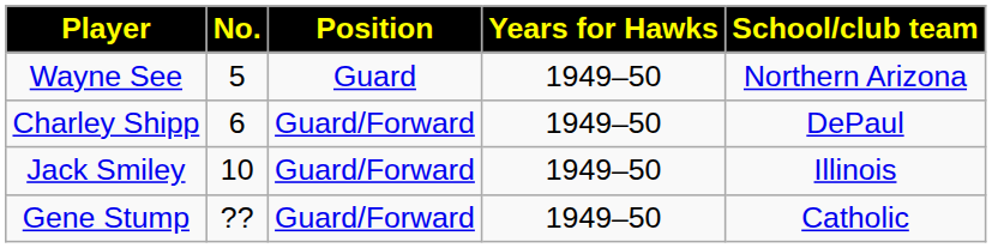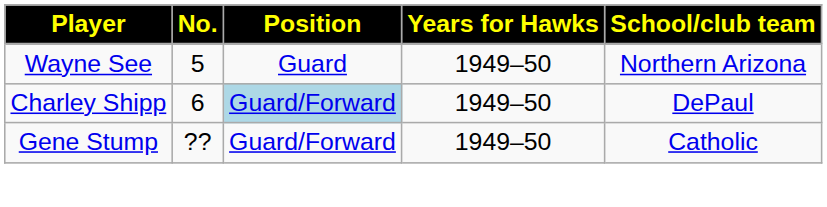 <table class="wikitable sortable sortable" style="text-align:center">
 <tr>
 <th style="background:#000000;color:#FFFF00;">Player</th>
 <th style="background:#000000;color:#FFFF00;">No.</th>
 <th style="background:#000000;color:#FFFF00;">Position</th>
 <th style="background:#000000;color:#FFFF00;">Years for Hawks</th>
 <th style="background:#000000;color:#FFFF00;">School/club team</th>
 </tr>
 <tr>
 <td><a href='#'>Wayne See</a></td>
 <td>5</td>
 <td><a href='#'>Guard</a></td>
 <td>1949–50</td>
 <td><a href='#'>Northern Arizona</a></td>
 </tr>
 <tr>
 <td><a href='#'>Charley Shipp</a></td>
 <td>6</td>
-<td><a href='#'>Guard/Forward</a></td>
+<td style="background: lightblue;"><a href='#'>Guard/Forward</a></td>
 <td>1949–50</td>
 <td><a href='#'>DePaul</a></td>
-</tr>
-<tr>
-<td><a href='#'>Jack Smiley</a></td>
-<td>10</td>
-<td><a href='#'>Guard/Forward</a></td>
-<td>1949–50</td>
-<td><a href='#'>Illinois</a></td>
 </tr>
 <tr>
 <td><a href='#'>Gene Stump</a></td>
 <td>??</td>
 <td><a href='#'>Guard/Forward</a></td>
 <td>1949–50</td>
 <td><a href='#'>Catholic</a></td>
 </tr>
 </table>
